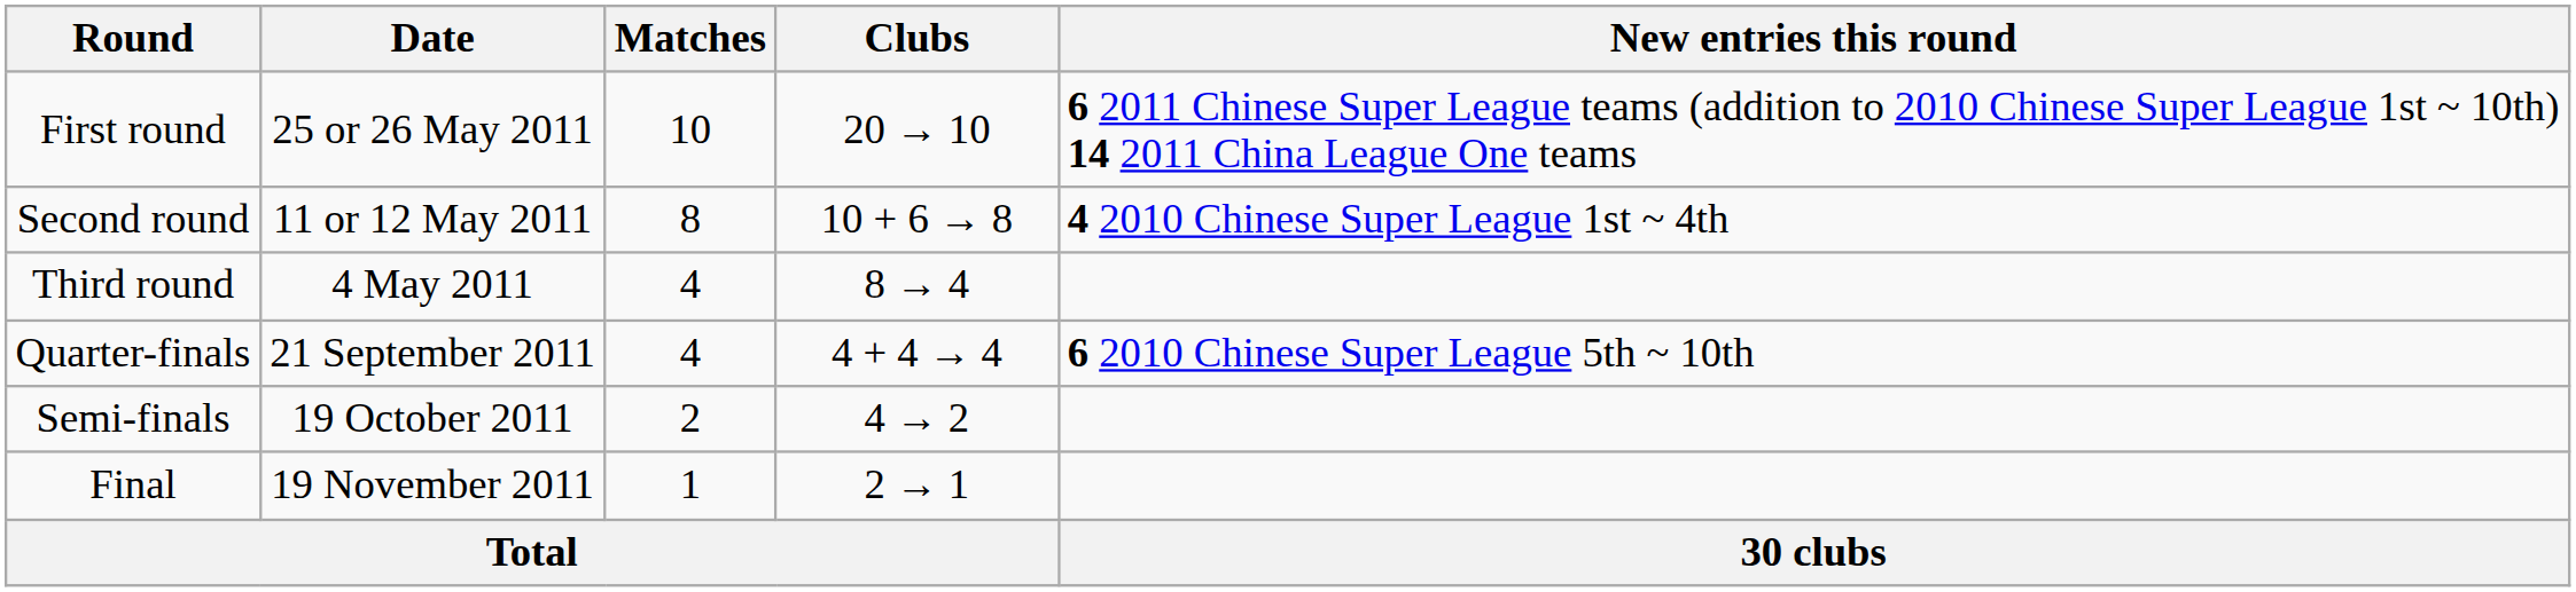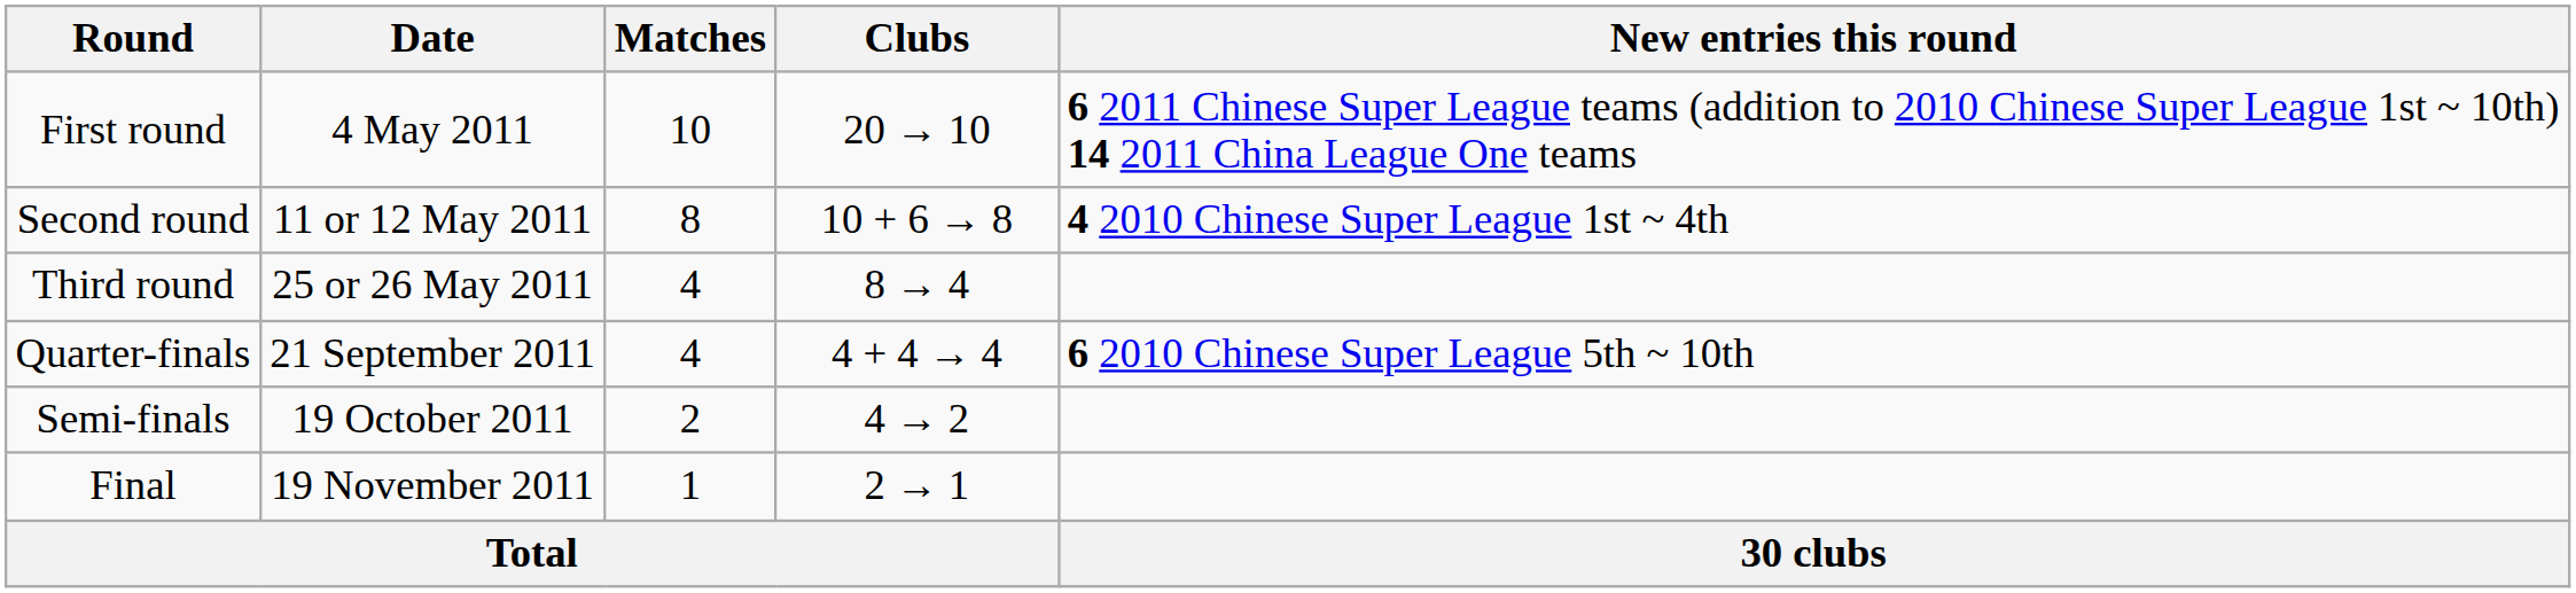 <table class="wikitable">
 <tr>
 <th>Round</th>
 <th>Date</th>
 <th>Matches</th>
 <th width=100>Clubs</th>
 <th>New entries this round</th>
 </tr>
 <tr align=center>
 <td>First round</td>
-<td>25 or 26 May 2011</td>
+<td>4 May 2011</td>
 <td>10</td>
 <td>20 → 10</td>
 <td align=left><strong>6</strong> <a href='#'>2011 Chinese Super League</a> teams (addition to <a href='#'>2010 Chinese Super League</a> 1st ~ 10th) <br> <strong>14</strong> <a href='#'>2011 China League One</a> teams</td>
 </tr>
 <tr align=center>
 <td>Second round</td>
 <td>11 or 12 May 2011</td>
 <td>8</td>
 <td>10 + 6 → 8</td>
 <td align=left><strong>4</strong> <a href='#'>2010 Chinese Super League</a> 1st ~ 4th</td>
 </tr>
 <tr align=center>
 <td>Third round</td>
-<td>4 May 2011</td>
+<td>25 or 26 May 2011</td>
 <td>4</td>
 <td>8 → 4</td>
 <td align=left></td>
 </tr>
 <tr align=center>
 <td>Quarter-finals</td>
 <td>21 September 2011</td>
 <td>4</td>
 <td>4 + 4 → 4</td>
 <td align=left><strong>6</strong> <a href='#'>2010 Chinese Super League</a> 5th ~ 10th</td>
 </tr>
 <tr align=center>
 <td>Semi-finals</td>
 <td>19 October 2011</td>
 <td>2</td>
 <td>4 → 2</td>
 <td align=left></td>
 </tr>
 <tr align=center>
 <td>Final</td>
 <td>19 November 2011</td>
 <td>1</td>
 <td>2 → 1</td>
 <td align=left></td>
 </tr>
 <tr>
 <th colspan=4>Total</th>
 <th>30 clubs</th>
 </tr>
 </table>
